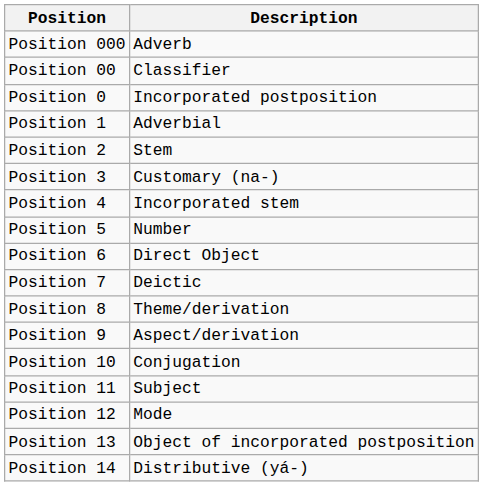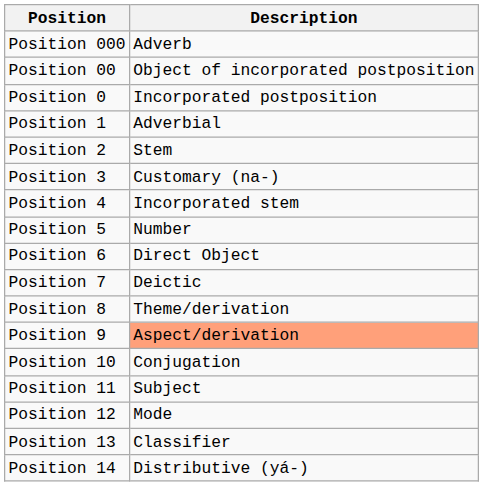 <table class="wikitable">
 <tr>
 <th>Position</th>
 <th>Description</th>
 </tr>
 <tr>
 <td>Position 000</td>
 <td>Adverb</td>
 </tr>
 <tr>
 <td>Position 00</td>
-<td>Classifier</td>
+<td>Object of incorporated postposition</td>
 </tr>
 <tr>
 <td>Position 0</td>
 <td>Incorporated postposition</td>
 </tr>
 <tr>
 <td>Position 1</td>
 <td>Adverbial</td>
 </tr>
 <tr>
 <td>Position 2</td>
 <td>Stem</td>
 </tr>
 <tr>
 <td>Position 3</td>
 <td>Customary (na-)</td>
 </tr>
 <tr>
 <td>Position 4</td>
 <td>Incorporated stem</td>
 </tr>
 <tr>
 <td>Position 5</td>
 <td>Number</td>
 </tr>
 <tr>
 <td>Position 6</td>
 <td>Direct Object</td>
 </tr>
 <tr>
 <td>Position 7</td>
 <td>Deictic</td>
 </tr>
 <tr>
 <td>Position 8</td>
 <td>Theme/derivation</td>
 </tr>
 <tr>
 <td>Position 9</td>
-<td>Aspect/derivation</td>
+<td style="background: lightsalmon;">Aspect/derivation</td>
 </tr>
 <tr>
 <td>Position 10</td>
 <td>Conjugation</td>
 </tr>
 <tr>
 <td>Position 11</td>
 <td>Subject</td>
 </tr>
 <tr>
 <td>Position 12</td>
 <td>Mode</td>
 </tr>
 <tr>
 <td>Position 13</td>
-<td>Object of incorporated postposition</td>
+<td>Classifier</td>
 </tr>
 <tr>
 <td>Position 14</td>
 <td>Distributive (yá-)</td>
 </tr>
 </table>
